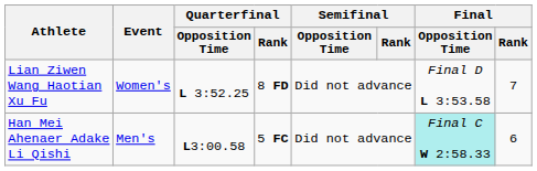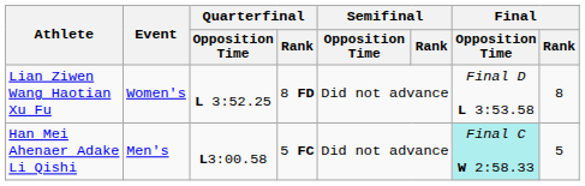 <table class="wikitable" style="font-size:90%">
 <tr>
 <th rowspan=2>Athlete</th>
 <th rowspan=2>Event</th>
 <th colspan=2>Quarterfinal</th>
 <th colspan=2>Semifinal</th>
 <th colspan=2>Final</th>
 </tr>
 <tr style="font-size:95%">
 <th>Opposition<br>Time</th>
 <th>Rank</th>
 <th>Opposition<br>Time</th>
 <th>Rank</th>
 <th>Opposition<br>Time</th>
 <th>Rank</th>
 </tr>
 <tr align=center>
 <td align=left><a href='#'>Lian Ziwen</a><br><a href='#'>Wang Haotian</a><br><a href='#'>Xu Fu</a></td>
 <td align=left><a href='#'>Women's</a></td>
 <td><br><strong>L</strong> 3:52.25</td>
 <td>8 <strong>FD</strong></td>
 <td colspan=2>Did not advance</td>
 <td><em>Final D</em><br><br><strong>L</strong> 3:53.58</td>
-<td>7</td>
+<td>8</td>
 </tr>
 <tr align=center>
 <td align=left><a href='#'>Han Mei</a><br><a href='#'>Ahenaer Adake</a><br><a href='#'>Li Qishi</a></td>
 <td align=left><a href='#'>Men's</a></td>
 <td><br><strong>L</strong>3:00.58</td>
 <td>5 <strong>FC</strong></td>
 <td colspan=2>Did not advance</td>
 <td style="background: paleturquoise;"><em>Final C</em><br><br><strong>W</strong> 2:58.33</td>
-<td>6</td>
+<td>5</td>
 </tr>
 </table>
